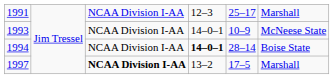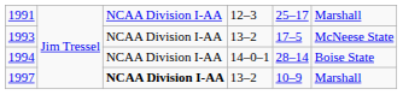 <table class="wikitable">
 <tr>
 <td><a href='#'>1991</a></td>
 <td rowspan="4"><a href='#'>Jim Tressel</a></td>
 <td><a href='#'>NCAA Division I-AA</a></td>
 <td>12–3</td>
 <td><a href='#'>25–17</a></td>
 <td><a href='#'>Marshall</a></td>
 </tr>
 <tr>
 <td><a href='#'>1993</a></td>
 <td>NCAA Division I-AA</td>
-<td>14–0–1</td>
-<td><a href='#'>10–9</a></td>
+<td>13–2</td>
+<td><a href='#'>17–5</a></td>
 <td><a href='#'>McNeese State</a></td>
 </tr>
 <tr>
 <td><a href='#'>1994</a></td>
 <td>NCAA Division I-AA</td>
-<td><strong>14–0–1</strong></td>
+<td>14–0–1</td>
 <td><a href='#'>28–14</a></td>
 <td><a href='#'>Boise State</a></td>
 </tr>
 <tr>
 <td><a href='#'>1997</a></td>
 <td><strong>NCAA Division I-AA</strong></td>
 <td>13–2</td>
-<td><a href='#'>17–5</a></td>
+<td><a href='#'>10–9</a></td>
 <td><a href='#'>Marshall</a></td>
 </tr>
 </table>
